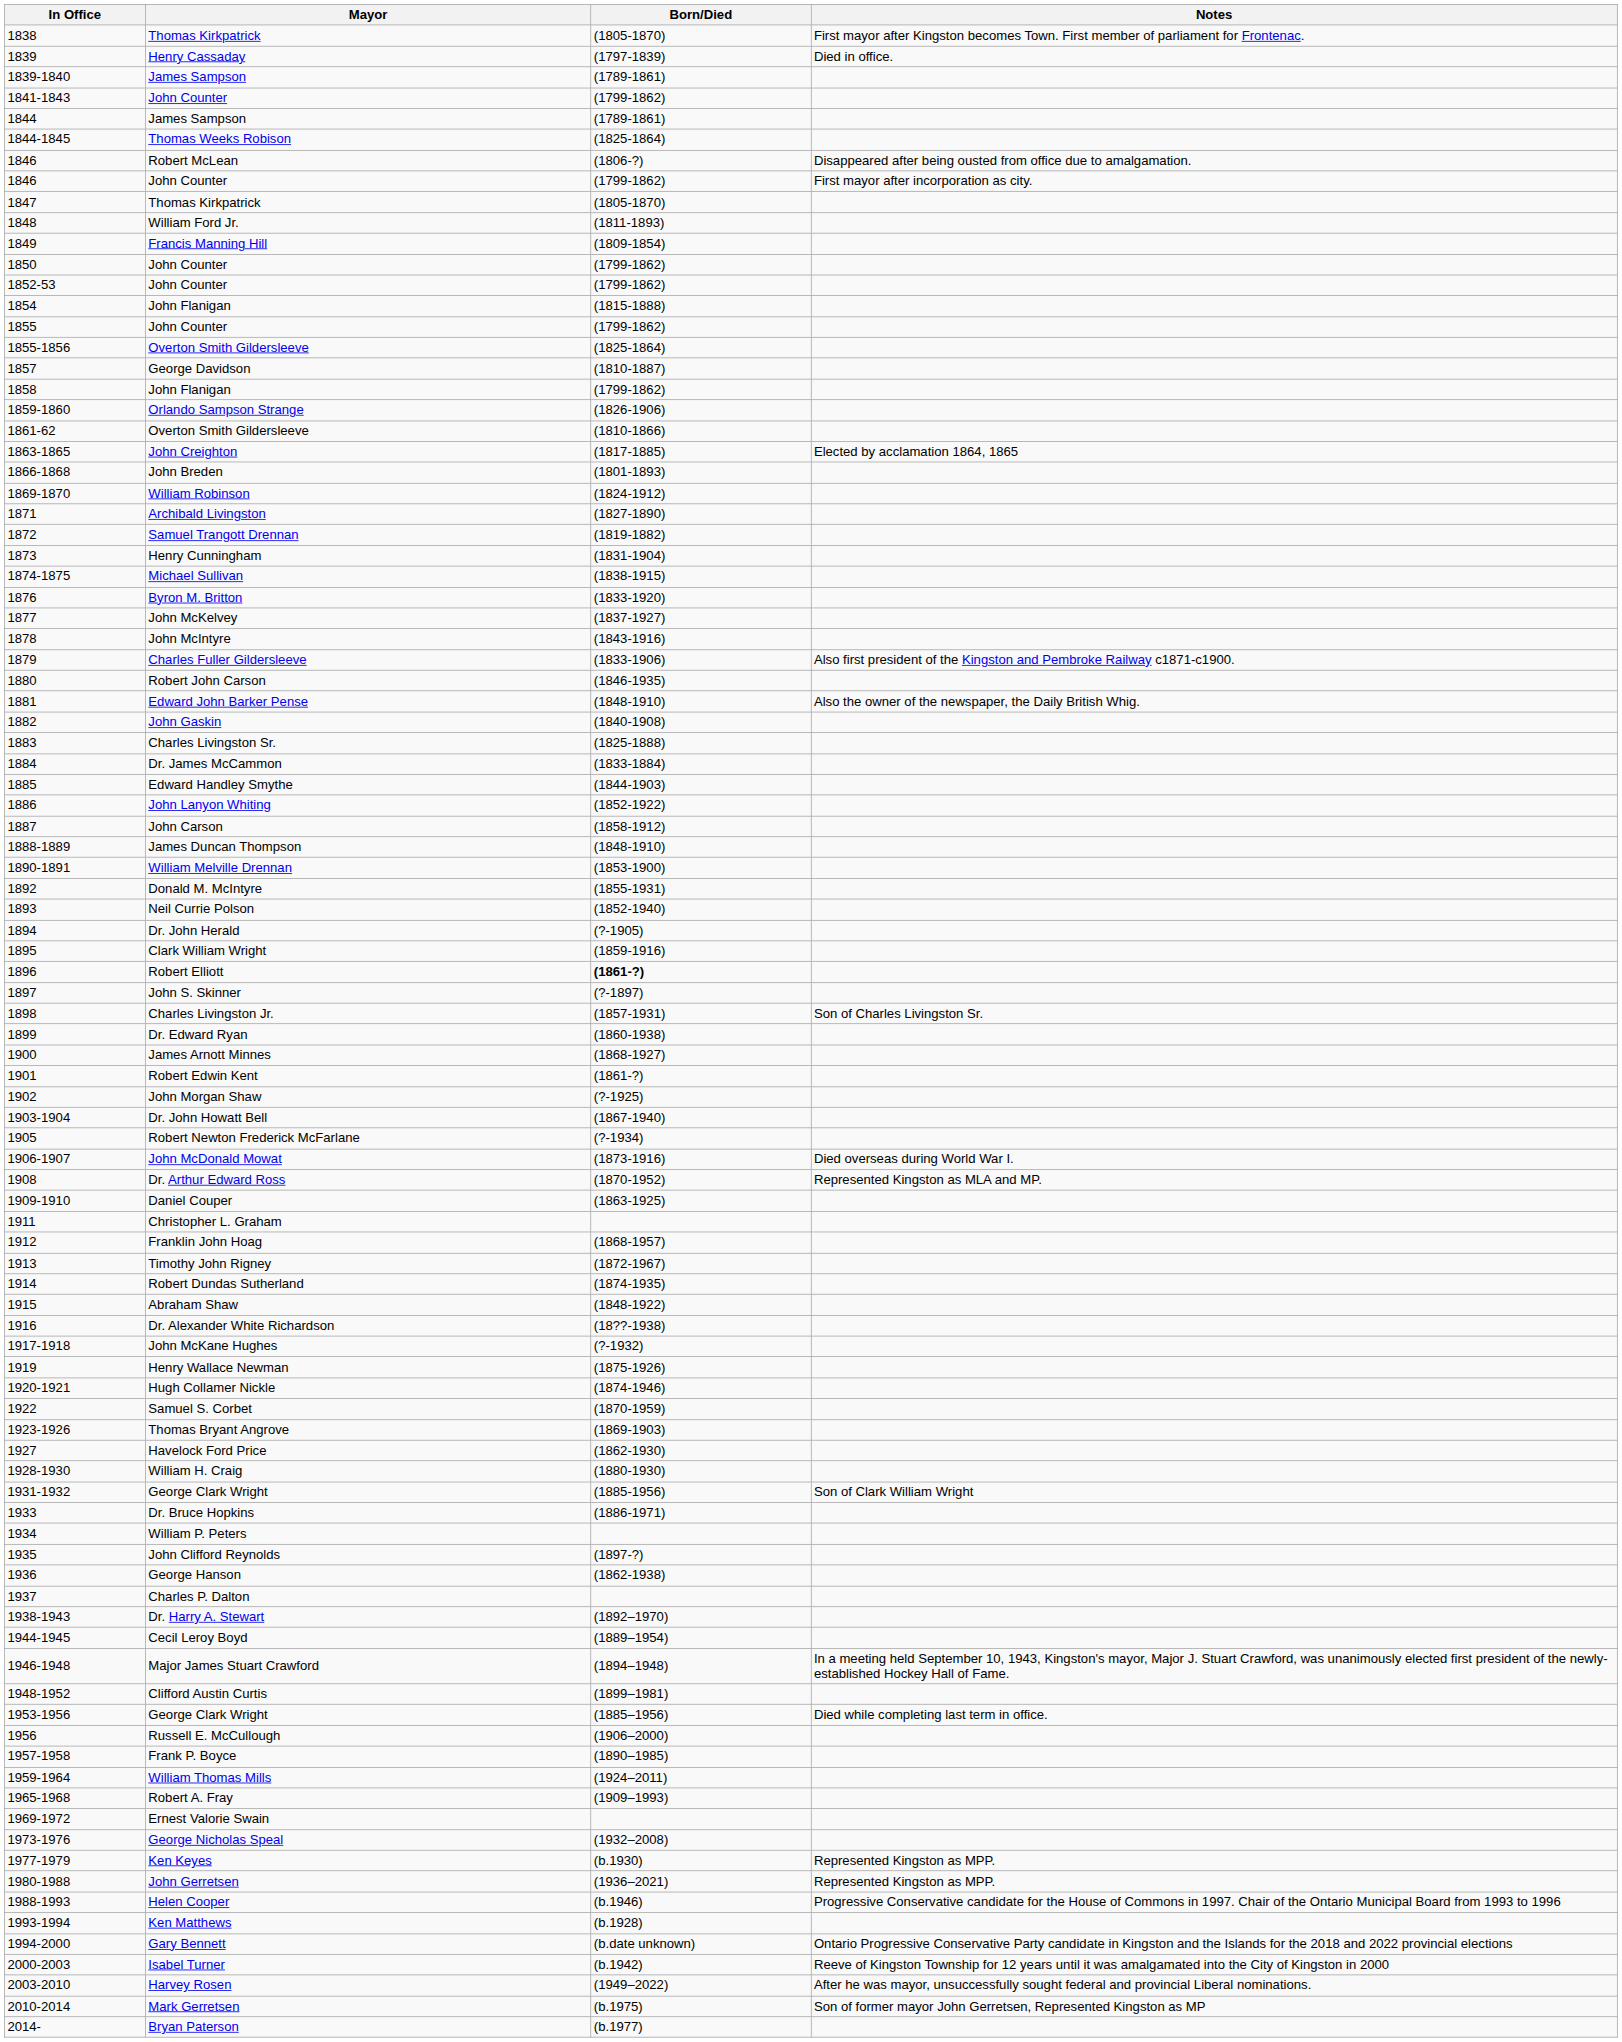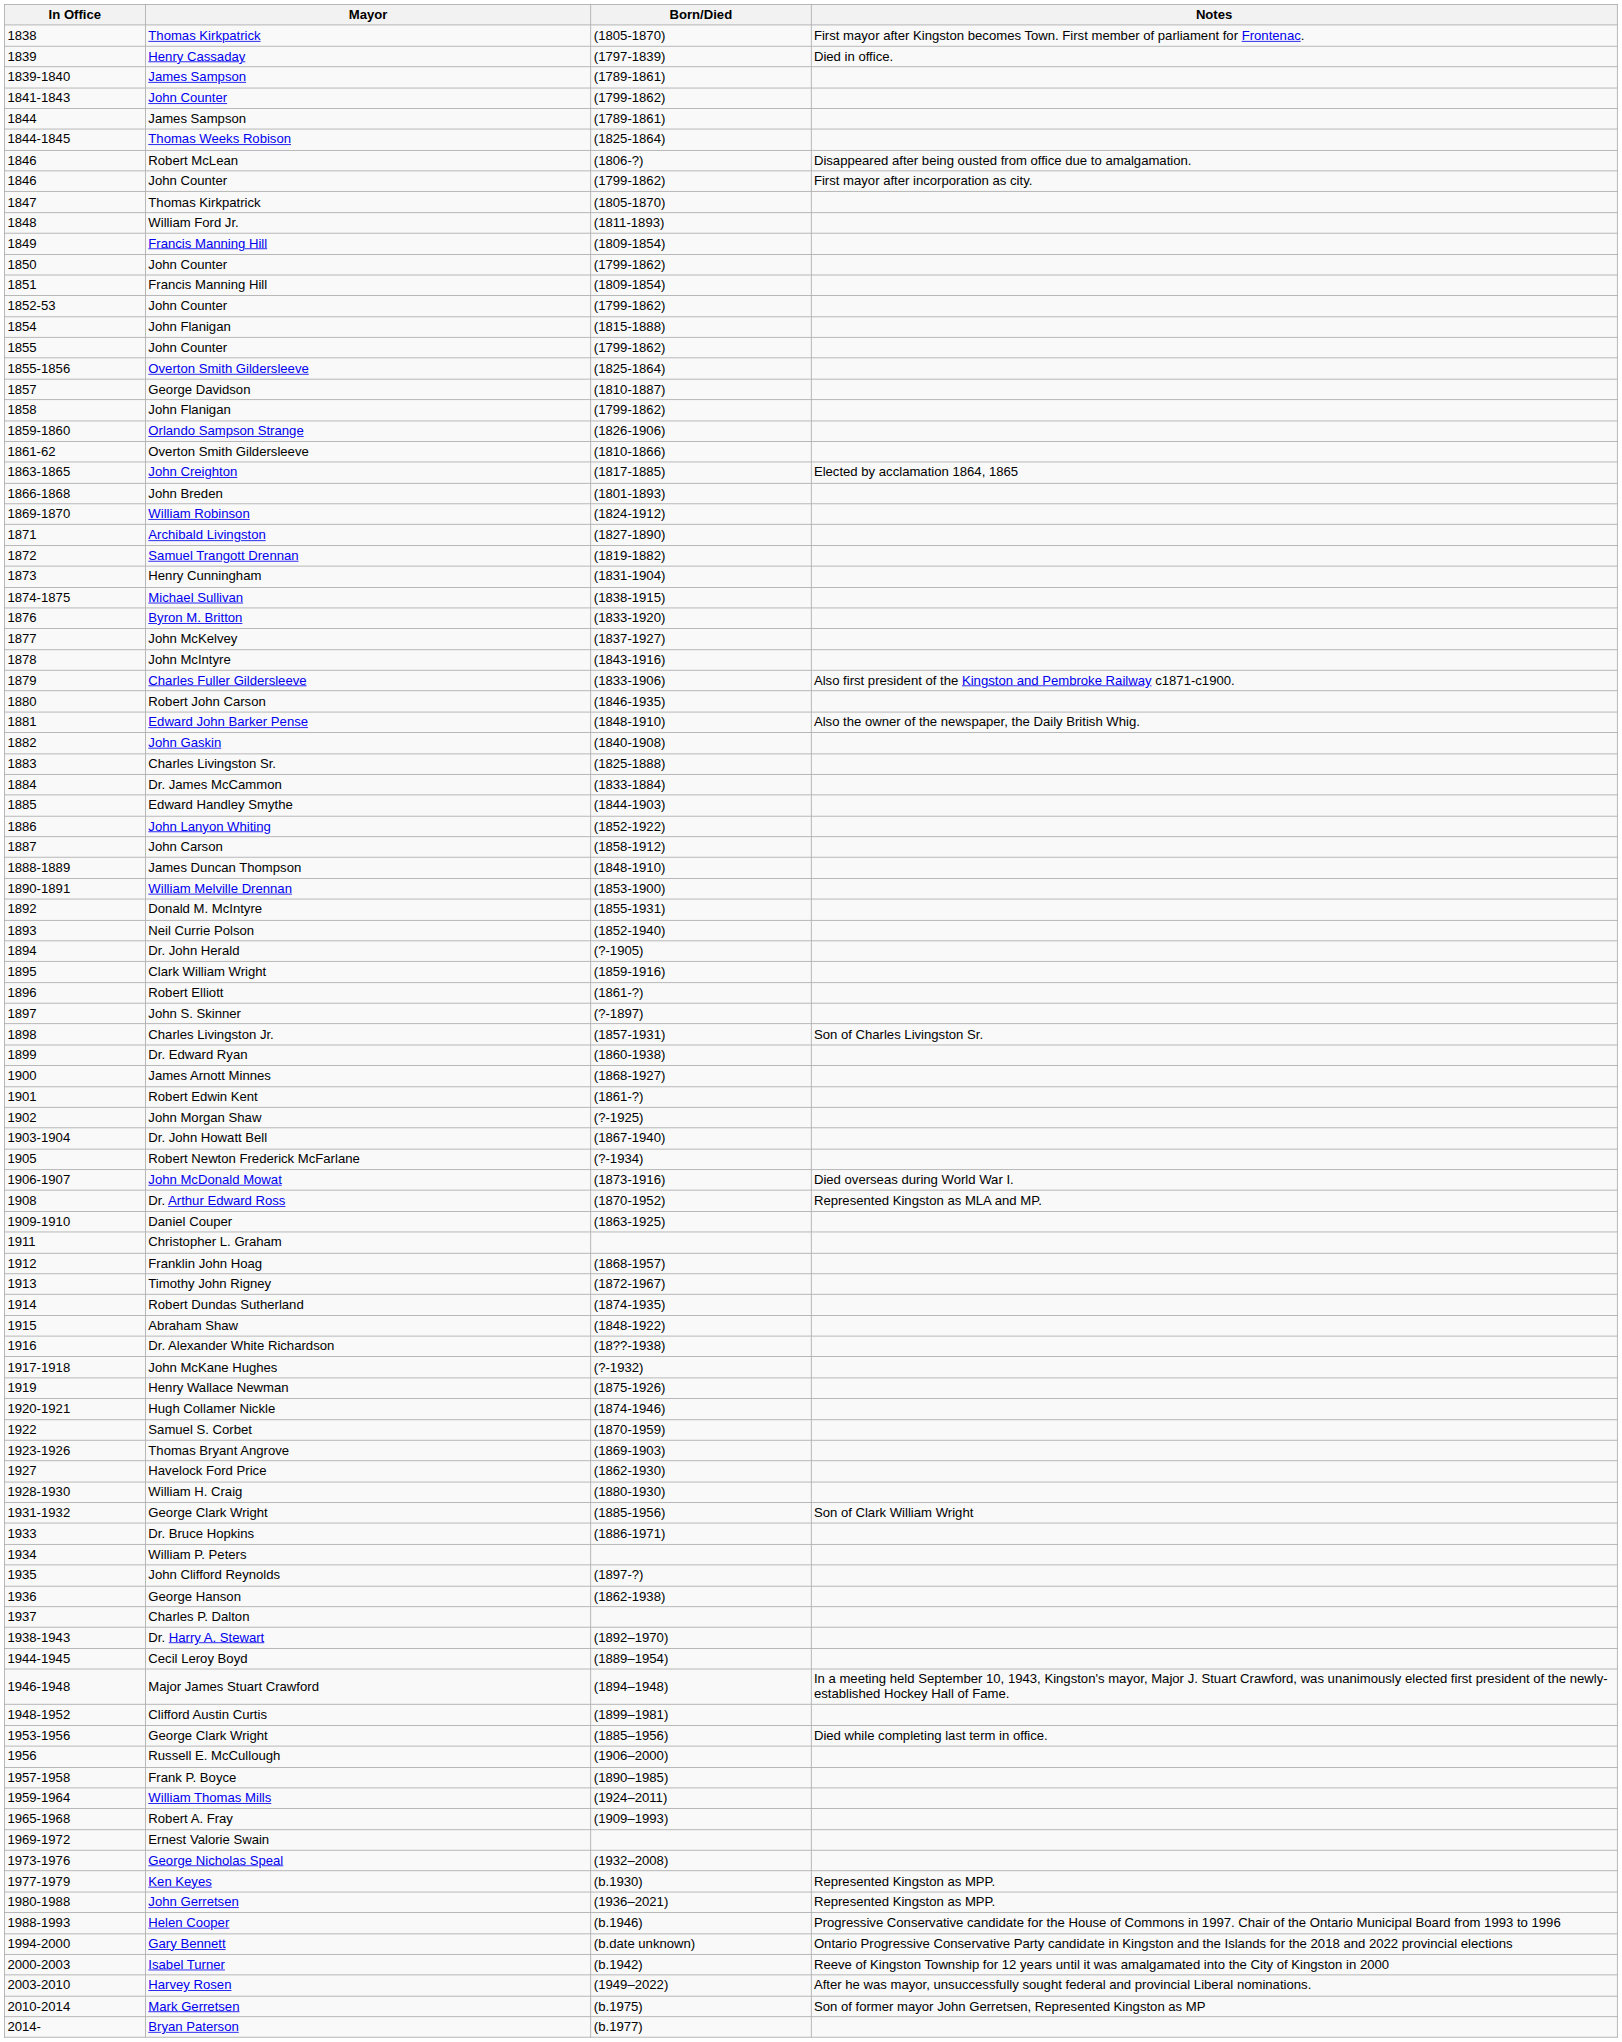 <table class=wikitable>
 <tr>
 <th>In Office</th>
 <th>Mayor</th>
 <th>Born/Died</th>
 <th width=50%>Notes</th>
 </tr>
 <tr valign=top>
 <td>1838</td>
 <td><a href='#'>Thomas Kirkpatrick</a></td>
 <td>(1805-1870)</td>
 <td>First mayor after Kingston becomes Town. First member of parliament for <a href='#'>Frontenac</a>.</td>
 </tr>
 <tr>
 <td>1839</td>
 <td><a href='#'>Henry Cassaday</a></td>
 <td>(1797-1839)</td>
 <td>Died in office.</td>
 </tr>
 <tr>
 <td>1839-1840</td>
 <td><a href='#'>James Sampson</a></td>
 <td>(1789-1861)</td>
 <td></td>
 </tr>
 <tr>
 <td>1841-1843</td>
 <td><a href='#'>John Counter</a></td>
 <td>(1799-1862)</td>
 <td></td>
 </tr>
 <tr>
 <td>1844</td>
 <td>James Sampson</td>
 <td>(1789-1861)</td>
 <td></td>
 </tr>
 <tr>
 <td>1844-1845</td>
 <td><a href='#'>Thomas Weeks Robison</a></td>
 <td>(1825-1864)</td>
 <td></td>
 </tr>
 <tr>
 <td>1846</td>
 <td>Robert McLean</td>
 <td>(1806-?)</td>
 <td>Disappeared after being ousted from office due to amalgamation.</td>
 </tr>
 <tr>
 <td>1846</td>
 <td>John Counter</td>
 <td>(1799-1862)</td>
 <td>First mayor after incorporation as city.</td>
 </tr>
 <tr>
 <td>1847</td>
 <td>Thomas Kirkpatrick</td>
 <td>(1805-1870)</td>
 <td></td>
 </tr>
 <tr>
 <td>1848</td>
 <td>William Ford Jr.</td>
 <td>(1811-1893)</td>
 <td></td>
 </tr>
 <tr>
 <td>1849</td>
 <td><a href='#'>Francis Manning Hill</a></td>
 <td>(1809-1854)</td>
 <td></td>
 </tr>
 <tr>
 <td>1850</td>
 <td>John Counter</td>
 <td>(1799-1862)</td>
+<td></td>
+</tr>
+<tr>
+<td>1851</td>
+<td>Francis Manning Hill</td>
+<td>(1809-1854)</td>
 <td></td>
 </tr>
 <tr>
 <td>1852-53</td>
 <td>John Counter</td>
 <td>(1799-1862)</td>
 <td></td>
 </tr>
 <tr>
 <td>1854</td>
 <td>John Flanigan</td>
 <td>(1815-1888)</td>
 <td></td>
 </tr>
 <tr>
 <td>1855</td>
 <td>John Counter</td>
 <td>(1799-1862)</td>
 <td></td>
 </tr>
 <tr>
 <td>1855-1856</td>
 <td><a href='#'>Overton Smith Gildersleeve</a></td>
 <td>(1825-1864)</td>
 <td></td>
 </tr>
 <tr>
 <td>1857</td>
 <td>George Davidson</td>
 <td>(1810-1887)</td>
 <td></td>
 </tr>
 <tr>
 <td>1858</td>
 <td>John Flanigan</td>
 <td>(1799-1862)</td>
 <td></td>
 </tr>
 <tr>
 <td>1859-1860</td>
 <td><a href='#'>Orlando Sampson Strange</a></td>
 <td>(1826-1906)</td>
 <td></td>
 </tr>
 <tr>
 <td>1861-62</td>
 <td>Overton Smith Gildersleeve</td>
 <td>(1810-1866)</td>
 <td></td>
 </tr>
 <tr>
 <td>1863-1865</td>
 <td><a href='#'>John Creighton</a></td>
 <td>(1817-1885)</td>
 <td>Elected by acclamation 1864, 1865</td>
 </tr>
 <tr>
 <td>1866-1868</td>
 <td>John Breden</td>
 <td>(1801-1893)</td>
 <td></td>
 </tr>
 <tr>
 <td>1869-1870</td>
 <td><a href='#'>William Robinson</a></td>
 <td>(1824-1912)</td>
 <td></td>
 </tr>
 <tr>
 <td>1871</td>
 <td><a href='#'>Archibald Livingston</a></td>
 <td>(1827-1890)</td>
 <td></td>
 </tr>
 <tr>
 <td>1872</td>
 <td><a href='#'>Samuel Trangott Drennan</a></td>
 <td>(1819-1882)</td>
 <td></td>
 </tr>
 <tr>
 <td>1873</td>
 <td>Henry Cunningham</td>
 <td>(1831-1904)</td>
 <td></td>
 </tr>
 <tr>
 <td>1874-1875</td>
 <td><a href='#'>Michael Sullivan</a></td>
 <td>(1838-1915)</td>
 <td></td>
 </tr>
 <tr>
 <td>1876</td>
 <td><a href='#'>Byron M. Britton</a></td>
 <td>(1833-1920)</td>
 <td></td>
 </tr>
 <tr>
 <td>1877</td>
 <td>John McKelvey</td>
 <td>(1837-1927)</td>
 <td></td>
 </tr>
 <tr>
 <td>1878</td>
 <td>John McIntyre</td>
 <td>(1843-1916)</td>
 <td></td>
 </tr>
 <tr>
 <td>1879</td>
 <td><a href='#'>Charles Fuller Gildersleeve</a></td>
 <td>(1833-1906)</td>
 <td>Also first president of the <a href='#'>Kingston and Pembroke Railway</a> c1871-c1900.</td>
 </tr>
 <tr>
 <td>1880</td>
 <td>Robert John Carson</td>
 <td>(1846-1935)</td>
 <td></td>
 </tr>
 <tr>
 <td>1881</td>
 <td><a href='#'>Edward John Barker Pense</a></td>
 <td>(1848-1910)</td>
 <td>Also the owner of the newspaper, the Daily British Whig.</td>
 </tr>
 <tr>
 <td>1882</td>
 <td><a href='#'>John Gaskin</a></td>
 <td>(1840-1908)</td>
 <td></td>
 </tr>
 <tr>
 <td>1883</td>
 <td>Charles Livingston Sr.</td>
 <td>(1825-1888)</td>
 <td></td>
 </tr>
 <tr>
 <td>1884</td>
 <td>Dr. James McCammon</td>
 <td>(1833-1884)</td>
 <td></td>
 </tr>
 <tr>
 <td>1885</td>
 <td>Edward Handley Smythe</td>
 <td>(1844-1903)</td>
 <td></td>
 </tr>
 <tr>
 <td>1886</td>
 <td><a href='#'>John Lanyon Whiting</a></td>
 <td>(1852-1922)</td>
 <td></td>
 </tr>
 <tr>
 <td>1887</td>
 <td>John Carson</td>
 <td>(1858-1912)</td>
 <td></td>
 </tr>
 <tr>
 <td>1888-1889</td>
 <td>James Duncan Thompson</td>
 <td>(1848-1910)</td>
 <td></td>
 </tr>
 <tr>
 <td>1890-1891</td>
 <td><a href='#'>William Melville Drennan</a></td>
 <td>(1853-1900)</td>
 <td></td>
 </tr>
 <tr>
 <td>1892</td>
 <td>Donald M. McIntyre</td>
 <td>(1855-1931)</td>
 <td></td>
 </tr>
 <tr>
 <td>1893</td>
 <td>Neil Currie Polson</td>
 <td>(1852-1940)</td>
 <td></td>
 </tr>
 <tr>
 <td>1894</td>
 <td>Dr. John Herald</td>
 <td>(?-1905)</td>
 <td></td>
 </tr>
 <tr>
 <td>1895</td>
 <td>Clark William Wright</td>
 <td>(1859-1916)</td>
 <td></td>
 </tr>
 <tr>
 <td>1896</td>
 <td>Robert Elliott</td>
-<td><strong>(1861-?)</strong></td>
+<td>(1861-?)</td>
 <td></td>
 </tr>
 <tr>
 <td>1897</td>
 <td>John S. Skinner</td>
 <td>(?-1897)</td>
 <td></td>
 </tr>
 <tr>
 <td>1898</td>
 <td>Charles Livingston Jr.</td>
 <td>(1857-1931)</td>
 <td>Son of Charles Livingston Sr.</td>
 </tr>
 <tr>
 <td>1899</td>
 <td>Dr. Edward Ryan</td>
 <td>(1860-1938)</td>
 <td></td>
 </tr>
 <tr>
 <td>1900</td>
 <td>James Arnott Minnes</td>
 <td>(1868-1927)</td>
 <td></td>
 </tr>
 <tr>
 <td>1901</td>
 <td>Robert Edwin Kent</td>
 <td>(1861-?)</td>
 <td></td>
 </tr>
 <tr>
 <td>1902</td>
 <td>John Morgan Shaw</td>
 <td>(?-1925)</td>
 <td></td>
 </tr>
 <tr>
 <td>1903-1904</td>
 <td>Dr. John Howatt Bell</td>
 <td>(1867-1940)</td>
 <td></td>
 </tr>
 <tr>
 <td>1905</td>
 <td>Robert Newton Frederick McFarlane</td>
 <td>(?-1934)</td>
 <td></td>
 </tr>
 <tr>
 <td>1906-1907</td>
 <td><a href='#'>John McDonald Mowat</a></td>
 <td>(1873-1916)</td>
 <td>Died overseas during World War I.</td>
 </tr>
 <tr>
 <td>1908</td>
 <td>Dr. <a href='#'>Arthur Edward Ross</a></td>
 <td>(1870-1952)</td>
 <td>Represented Kingston as MLA and MP.</td>
 </tr>
 <tr>
 <td>1909-1910</td>
 <td>Daniel Couper</td>
 <td>(1863-1925)</td>
 <td></td>
 </tr>
 <tr>
 <td>1911</td>
 <td>Christopher L. Graham</td>
 <td></td>
 <td></td>
 </tr>
 <tr>
 <td>1912</td>
 <td>Franklin John Hoag</td>
 <td>(1868-1957)</td>
 <td></td>
 </tr>
 <tr>
 <td>1913</td>
 <td>Timothy John Rigney</td>
 <td>(1872-1967)</td>
 <td></td>
 </tr>
 <tr>
 <td>1914</td>
 <td>Robert Dundas Sutherland</td>
 <td>(1874-1935)</td>
 <td></td>
 </tr>
 <tr>
 <td>1915</td>
 <td>Abraham Shaw</td>
 <td>(1848-1922)</td>
 <td></td>
 </tr>
 <tr>
 <td>1916</td>
 <td>Dr. Alexander White Richardson</td>
 <td>(18??-1938)</td>
 <td></td>
 </tr>
 <tr>
 <td>1917-1918</td>
 <td>John McKane Hughes</td>
 <td>(?-1932)</td>
 <td></td>
 </tr>
 <tr>
 <td>1919</td>
 <td>Henry Wallace Newman</td>
 <td>(1875-1926)</td>
 <td></td>
 </tr>
 <tr>
 <td>1920-1921</td>
 <td>Hugh Collamer Nickle</td>
 <td>(1874-1946)</td>
 <td></td>
 </tr>
 <tr>
 <td>1922</td>
 <td>Samuel S. Corbet</td>
 <td>(1870-1959)</td>
 <td></td>
 </tr>
 <tr>
 <td>1923-1926</td>
 <td>Thomas Bryant Angrove</td>
 <td>(1869-1903)</td>
 <td></td>
 </tr>
 <tr>
 <td>1927</td>
 <td>Havelock Ford Price</td>
 <td>(1862-1930)</td>
 <td></td>
 </tr>
 <tr>
 <td>1928-1930</td>
 <td>William H. Craig</td>
 <td>(1880-1930)</td>
 <td></td>
 </tr>
 <tr>
 <td>1931-1932</td>
 <td>George Clark Wright</td>
 <td>(1885-1956)</td>
 <td>Son of Clark William Wright</td>
 </tr>
 <tr>
 <td>1933</td>
 <td>Dr. Bruce Hopkins</td>
 <td>(1886-1971)</td>
 <td></td>
 </tr>
 <tr>
 <td>1934</td>
 <td>William P. Peters</td>
 <td></td>
 <td></td>
 </tr>
 <tr>
 <td>1935</td>
 <td>John Clifford Reynolds</td>
 <td>(1897-?)</td>
 <td></td>
 </tr>
 <tr>
 <td>1936</td>
 <td>George Hanson</td>
 <td>(1862-1938)</td>
 <td></td>
 </tr>
 <tr>
 <td>1937</td>
 <td>Charles P. Dalton</td>
 <td></td>
 <td></td>
 </tr>
 <tr>
 <td>1938-1943</td>
 <td>Dr. <a href='#'>Harry A. Stewart</a></td>
 <td>(1892–1970)</td>
 <td></td>
 </tr>
 <tr>
 <td>1944-1945</td>
 <td>Cecil Leroy Boyd</td>
 <td>(1889–1954)</td>
 <td></td>
 </tr>
 <tr>
 <td>1946-1948</td>
 <td>Major James Stuart Crawford</td>
 <td>(1894–1948)</td>
 <td>In a meeting held September 10, 1943, Kingston's mayor, Major J. Stuart Crawford, was unanimously elected first president of the newly-established Hockey Hall of Fame.</td>
 </tr>
 <tr>
 <td>1948-1952</td>
 <td>Clifford Austin Curtis</td>
 <td>(1899–1981)</td>
 <td></td>
 </tr>
 <tr>
 <td>1953-1956</td>
 <td>George Clark Wright</td>
 <td>(1885–1956)</td>
 <td>Died while completing last term in office.</td>
 </tr>
 <tr>
 <td>1956</td>
 <td>Russell E. McCullough</td>
 <td>(1906–2000)</td>
 <td></td>
 </tr>
 <tr>
 <td>1957-1958</td>
 <td>Frank P. Boyce</td>
 <td>(1890–1985)</td>
 <td></td>
 </tr>
 <tr>
 <td>1959-1964</td>
 <td><a href='#'>William Thomas Mills</a></td>
 <td>(1924–2011)</td>
 <td></td>
 </tr>
 <tr>
 <td>1965-1968</td>
 <td>Robert A. Fray</td>
 <td>(1909–1993)</td>
 <td></td>
 </tr>
 <tr>
 <td>1969-1972</td>
 <td>Ernest Valorie Swain</td>
 <td></td>
 <td></td>
 </tr>
 <tr>
 <td>1973-1976</td>
 <td><a href='#'>George Nicholas Speal</a></td>
 <td>(1932–2008)</td>
 <td></td>
 </tr>
 <tr>
 <td>1977-1979</td>
 <td><a href='#'>Ken Keyes</a></td>
 <td>(b.1930)</td>
 <td>Represented Kingston as MPP.</td>
 </tr>
 <tr>
 <td>1980-1988</td>
 <td><a href='#'>John Gerretsen</a></td>
 <td>(1936–2021)</td>
 <td>Represented Kingston as MPP.</td>
 </tr>
 <tr>
 <td>1988-1993</td>
 <td><a href='#'>Helen Cooper</a></td>
 <td>(b.1946)</td>
 <td>Progressive Conservative candidate for the House of Commons in 1997. Chair of the Ontario Municipal Board from 1993 to 1996</td>
 </tr>
 <tr>
-<td>1993-1994</td>
-<td><a href='#'>Ken Matthews</a></td>
-<td>(b.1928)</td>
-<td></td>
-</tr>
-<tr>
 <td>1994-2000</td>
 <td><a href='#'>Gary Bennett</a></td>
 <td>(b.date unknown)</td>
 <td>Ontario Progressive Conservative Party candidate in Kingston and the Islands for the 2018 and 2022 provincial elections</td>
 </tr>
 <tr>
 <td>2000-2003</td>
 <td><a href='#'>Isabel Turner</a></td>
 <td>(b.1942)</td>
 <td>Reeve of Kingston Township for 12 years until it was amalgamated into the City of Kingston in 2000</td>
 </tr>
 <tr>
 <td>2003-2010</td>
 <td><a href='#'>Harvey Rosen</a></td>
 <td>(1949–2022)</td>
 <td>After he was mayor, unsuccessfully sought federal and provincial Liberal nominations.</td>
 </tr>
 <tr>
 <td>2010-2014</td>
 <td><a href='#'>Mark Gerretsen</a></td>
 <td>(b.1975)</td>
 <td>Son of former mayor John Gerretsen, Represented Kingston as MP</td>
 </tr>
 <tr>
 <td>2014-</td>
 <td><a href='#'>Bryan Paterson</a></td>
 <td>(b.1977)</td>
 <td></td>
 </tr>
 </table>
